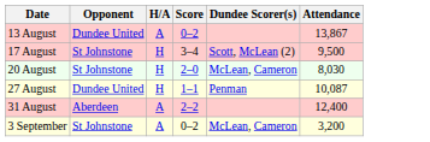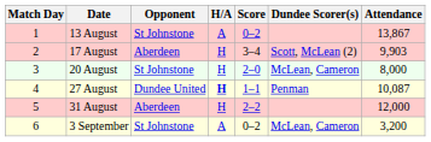 <table class="wikitable" style="text-align:center">
 <tr>
+<th>Match Day</th>
 <th>Date</th>
 <th>Opponent</th>
 <th>H/A</th>
 <th>Score</th>
 <th>Dundee Scorer(s)</th>
 <th>Attendance</th>
 </tr>
 <tr bgcolor="#FFCCCC">
+<td>1</td>
 <td align="left">13 August</td>
-<td align="left"><a href='#'>Dundee United</a></td>
+<td align="left"><a href='#'>St Johnstone</a></td>
 <td><a href='#'>A</a></td>
 <td><a href='#'>0–2</a></td>
 <td align="left"></td>
 <td>13,867</td>
 </tr>
 <tr bgcolor="#FFCCCC">
+<td>2</td>
 <td align="left">17 August</td>
-<td align="left"><a href='#'>St Johnstone</a></td>
+<td align="left"><a href='#'>Aberdeen</a></td>
 <td><a href='#'>H</a></td>
 <td>3–4</td>
 <td align="left"><a href='#'>Scott</a>, <a href='#'>McLean</a> (2)</td>
-<td>9,500</td>
+<td>9,903</td>
 </tr>
 <tr bgcolor="#EEFFEE">
+<td>3</td>
 <td align="left">20 August</td>
 <td align="left"><a href='#'>St Johnstone</a></td>
 <td><a href='#'>H</a></td>
 <td><a href='#'>2–0</a></td>
 <td align="left"><a href='#'>McLean</a>, <a href='#'>Cameron</a></td>
-<td>8,030</td>
+<td>8,000</td>
 </tr>
 <tr bgcolor="#FFFFDD">
+<td>4</td>
 <td align="left">27 August</td>
 <td align="left"><a href='#'>Dundee United</a></td>
-<td><a href='#'>H</a></td>
+<td><strong><a href='#'>H</a></strong></td>
 <td><a href='#'>1–1</a></td>
 <td align="left"><a href='#'>Penman</a></td>
 <td>10,087</td>
 </tr>
 <tr bgcolor="#FFCCCC">
+<td>5</td>
 <td align="left">31 August</td>
 <td align="left"><a href='#'>Aberdeen</a></td>
-<td><a href='#'>A</a></td>
+<td><a href='#'>H</a></td>
 <td><a href='#'>2–2</a></td>
 <td align="left"></td>
-<td>12,400</td>
+<td>12,000</td>
 </tr>
 <tr bgcolor="#FFFFDD">
+<td>6</td>
 <td align="left">3 September</td>
 <td align="left"><a href='#'>St Johnstone</a></td>
 <td><a href='#'>A</a></td>
 <td>0–2</td>
 <td align="left"><a href='#'>McLean</a>, <a href='#'>Cameron</a></td>
 <td>3,200</td>
 </tr>
 </table>
